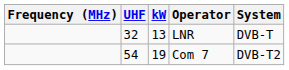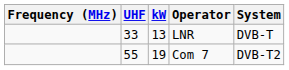 <table class="wikitable sortable">
 <tr>
 <th>Frequency (<a href='#'>MHz</a>)</th>
 <th><a href='#'>UHF</a></th>
 <th><a href='#'>kW</a></th>
 <th>Operator</th>
 <th>System</th>
 </tr>
 <tr>
 <td></td>
-<td>32</td>
+<td>33</td>
 <td>13</td>
 <td>LNR</td>
 <td>DVB-T</td>
 </tr>
 <tr>
 <td></td>
-<td>54</td>
+<td>55</td>
 <td>19</td>
 <td>Com 7</td>
 <td>DVB-T2</td>
 </tr>
 </table>
